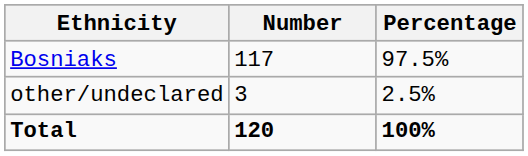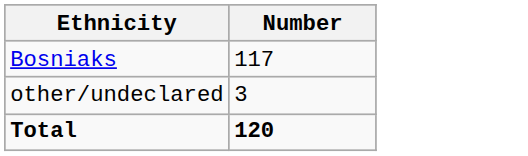 <table class="wikitable">
 <tr>
 <th width="100px">Ethnicity</th>
 <th width="80px">Number</th>
-<th width="80px">Percentage</th>
 </tr>
 <tr>
 <td><a href='#'>Bosniaks</a></td>
 <td>117</td>
-<td>97.5%</td>
 </tr>
 <tr>
 <td>other/undeclared</td>
 <td>3</td>
-<td>2.5%</td>
 </tr>
 <tr>
 <td><strong>Total</strong></td>
 <td><strong>120</strong></td>
-<td><strong>100%</strong></td>
 </tr>
 </table>
